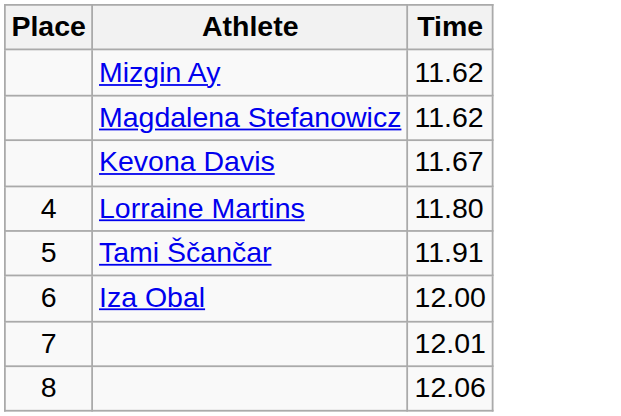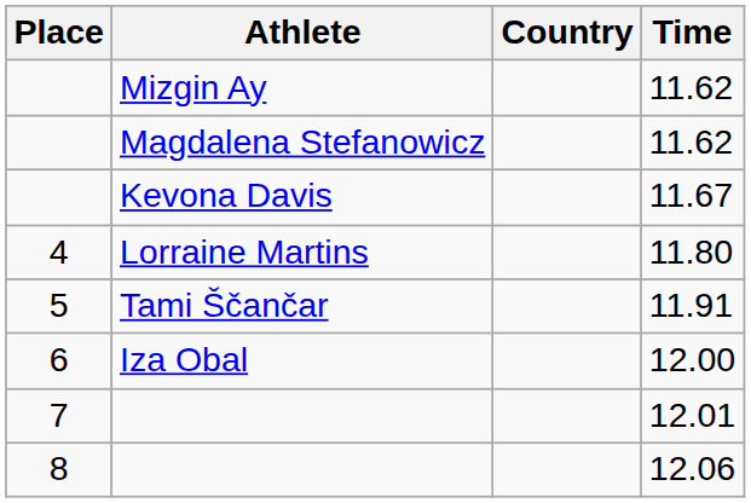 <table class="wikitable">
 <tr>
 <th>Place</th>
 <th>Athlete</th>
+<th>Country</th>
 <th>Time</th>
 </tr>
 <tr>
 <td align=center></td>
 <td><a href='#'>Mizgin Ay</a></td>
+<td></td>
 <td>11.62</td>
 </tr>
 <tr>
 <td align=center></td>
 <td><a href='#'>Magdalena Stefanowicz</a></td>
+<td></td>
 <td>11.62</td>
 </tr>
 <tr>
 <td align=center></td>
 <td><a href='#'>Kevona Davis</a></td>
+<td></td>
 <td>11.67</td>
 </tr>
 <tr>
 <td align=center>4</td>
 <td><a href='#'>Lorraine Martins</a></td>
+<td></td>
 <td>11.80</td>
 </tr>
 <tr>
 <td align=center>5</td>
 <td><a href='#'>Tami Ščančar</a></td>
+<td></td>
 <td>11.91</td>
 </tr>
 <tr>
 <td align=center>6</td>
 <td><a href='#'>Iza Obal</a></td>
+<td></td>
 <td>12.00</td>
 </tr>
 <tr>
 <td align=center>7</td>
+<td></td>
 <td></td>
 <td>12.01</td>
 </tr>
 <tr>
 <td align=center>8</td>
 <td></td>
+<td></td>
 <td>12.06</td>
 </tr>
 </table>
